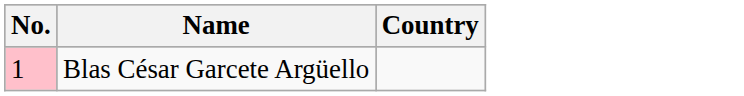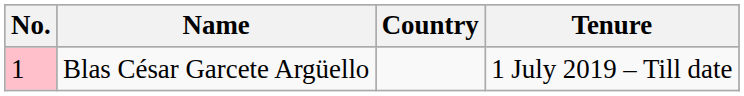 <table class="wikitable">
 <tr>
 <th>No.</th>
 <th>Name</th>
 <th>Country</th>
+<th>Tenure</th>
 </tr>
 <tr>
 <td style="background: pink;">1</td>
 <td>Blas César Garcete Argüello</td>
 <td></td>
+<td>1 July 2019 – Till date</td>
 </tr>
 </table>
